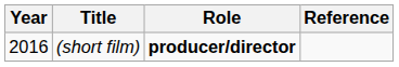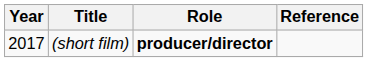 <table class="wikitable">
 <tr>
 <th>Year</th>
 <th>Title</th>
 <th>Role</th>
 <th>Reference</th>
 </tr>
 <tr>
-<td>2016</td>
+<td>2017</td>
 <td><em> (short film)</em></td>
 <td><strong>producer/director</strong></td>
 <td></td>
 </tr>
 <tr>
 </tr>
 </table>
